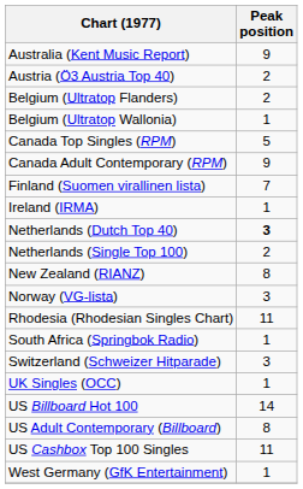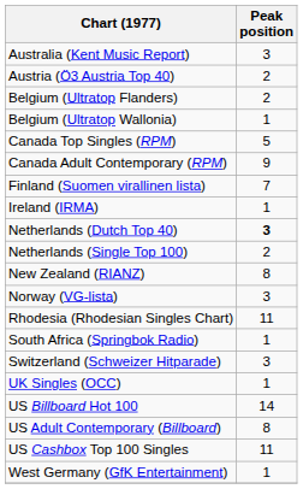 <table class="wikitable sortable plainrowheaders">
 <tr>
 <th>Chart (1977)</th>
 <th>Peak <br> position</th>
 </tr>
 <tr>
 <td scope="row">Australia (<a href='#'>Kent Music Report</a>)</td>
-<td style="text-align:center;">9</td>
+<td style="text-align:center;">3</td>
 </tr>
 <tr>
 <td align="left">Austria (<a href='#'>Ö3 Austria Top 40</a>)</td>
 <td style="text-align:center;">2</td>
 </tr>
 <tr>
 <td align="left">Belgium (<a href='#'>Ultratop</a> Flanders)</td>
 <td style="text-align:center;">2</td>
 </tr>
 <tr>
 <td align="left">Belgium (<a href='#'>Ultratop</a> Wallonia)</td>
 <td style="text-align:center;">1</td>
 </tr>
 <tr>
 <td align="left">Canada Top Singles (<em><a href='#'>RPM</a></em>)</td>
 <td style="text-align:center;">5</td>
 </tr>
 <tr>
 <td align="left">Canada Adult Contemporary (<em><a href='#'>RPM</a></em>)</td>
 <td style="text-align:center;">9</td>
 </tr>
 <tr>
 <td align="left">Finland (<a href='#'>Suomen virallinen lista</a>)</td>
 <td style="text-align:center;">7</td>
 </tr>
 <tr>
 <td align="left">Ireland (<a href='#'>IRMA</a>)</td>
 <td style="text-align:center;">1</td>
 </tr>
 <tr>
 <td align="left">Netherlands (<a href='#'>Dutch Top 40</a>)</td>
 <td style="text-align:center;"><strong>3</strong></td>
 </tr>
 <tr>
 <td align="left">Netherlands (<a href='#'>Single Top 100</a>)</td>
 <td style="text-align:center;">2</td>
 </tr>
 <tr>
 <td align="left">New Zealand (<a href='#'>RIANZ</a>)</td>
 <td style="text-align:center;">8</td>
 </tr>
 <tr>
 <td align="left">Norway (<a href='#'>VG-lista</a>)</td>
 <td style="text-align:center;">3</td>
 </tr>
 <tr>
 <td align="left">Rhodesia (Rhodesian Singles Chart)</td>
 <td style="text-align:center;">11</td>
 </tr>
 <tr>
 <td align="left">South Africa (<a href='#'>Springbok Radio</a>)</td>
 <td style="text-align:center;">1</td>
 </tr>
 <tr>
 <td align="left">Switzerland (<a href='#'>Schweizer Hitparade</a>)</td>
 <td style="text-align:center;">3</td>
 </tr>
 <tr>
 <td align="left"><a href='#'>UK Singles</a> (<a href='#'>OCC</a>)</td>
 <td style="text-align:center;">1</td>
 </tr>
 <tr>
 <td align="left">US <a href='#'><em>Billboard</em> Hot 100</a></td>
 <td style="text-align:center;">14</td>
 </tr>
 <tr>
 <td align="left">US <a href='#'>Adult Contemporary</a> (<em><a href='#'>Billboard</a></em>)</td>
 <td style="text-align:center;">8</td>
 </tr>
 <tr>
 <td align="left">US <em><a href='#'>Cashbox</a></em> Top 100 Singles</td>
 <td style="text-align:center;">11</td>
 </tr>
 <tr>
 <td align="left">West Germany (<a href='#'>GfK Entertainment</a>)</td>
 <td style="text-align:center;">1</td>
 </tr>
 <tr>
 </tr>
 </table>
